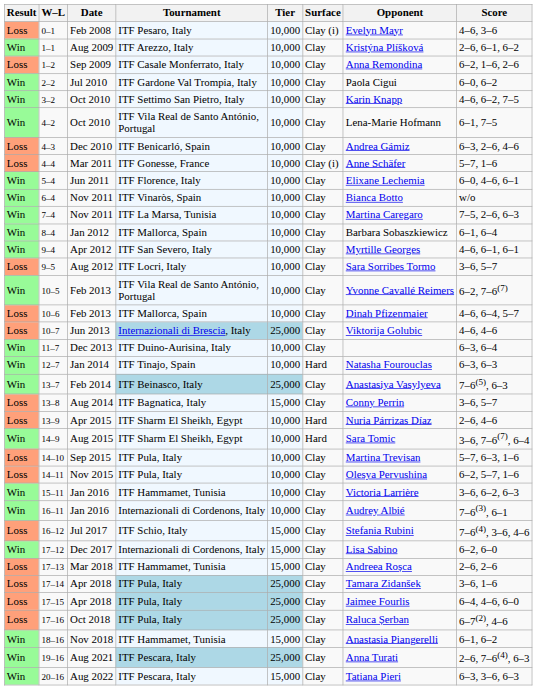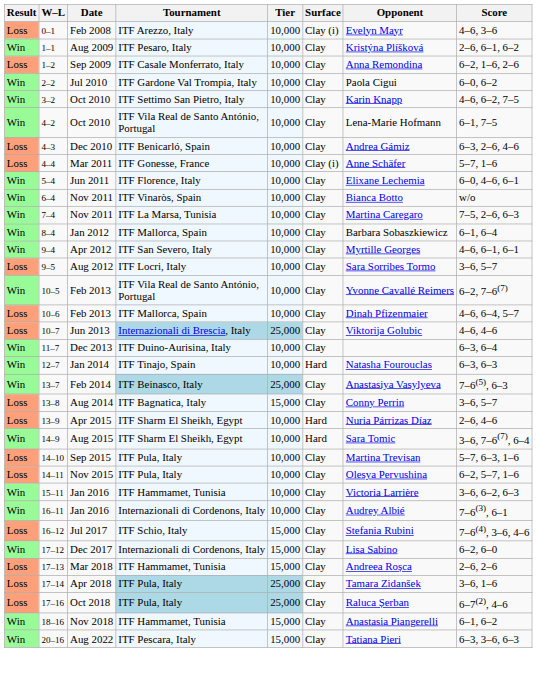 <table class="sortable wikitable">
 <tr>
 <th>Result</th>
 <th class="unsortable">W–L</th>
 <th>Date</th>
 <th>Tournament</th>
 <th>Tier</th>
 <th>Surface</th>
 <th>Opponent</th>
 <th class="unsortable">Score</th>
 </tr>
 <tr>
 <td bgcolor=FFA07A>Loss</td>
 <td><small>0–1</small></td>
 <td>Feb 2008</td>
-<td style="background:#f0f8ff;">ITF Pesaro, Italy</td>
+<td style="background:#f0f8ff;">ITF Arezzo, Italy</td>
 <td style="background:#f0f8ff;">10,000</td>
 <td>Clay (i)</td>
 <td> <a href='#'>Evelyn Mayr</a></td>
 <td>4–6, 3–6</td>
 </tr>
 <tr>
 <td bgcolor=98FB98>Win</td>
 <td><small>1–1</small></td>
 <td>Aug 2009</td>
-<td style="background:#f0f8ff;">ITF Arezzo, Italy</td>
+<td style="background:#f0f8ff;">ITF Pesaro, Italy</td>
 <td style="background:#f0f8ff;">10,000</td>
 <td>Clay</td>
 <td> <a href='#'>Kristýna Plíšková</a></td>
 <td>2–6, 6–1, 6–2</td>
 </tr>
 <tr>
 <td bgcolor=FFA07A>Loss</td>
 <td><small>1–2</small></td>
 <td>Sep 2009</td>
 <td style="background:#f0f8ff;">ITF Casale Monferrato, Italy</td>
 <td style="background:#f0f8ff;">10,000</td>
 <td>Clay</td>
 <td> <a href='#'>Anna Remondina</a></td>
 <td>6–2, 1–6, 2–6</td>
 </tr>
 <tr>
 <td bgcolor=98FB98>Win</td>
 <td><small>2–2</small></td>
 <td>Jul 2010</td>
 <td style="background:#f0f8ff;">ITF Gardone Val Trompia, Italy</td>
 <td style="background:#f0f8ff;">10,000</td>
 <td>Clay</td>
 <td> Paola Cigui</td>
 <td>6–0, 6–2</td>
 </tr>
 <tr>
 <td bgcolor=98FB98>Win</td>
 <td><small>3–2</small></td>
 <td>Oct 2010</td>
 <td style="background:#f0f8ff;">ITF Settimo San Pietro, Italy</td>
 <td style="background:#f0f8ff;">10,000</td>
 <td>Clay</td>
 <td> <a href='#'>Karin Knapp</a></td>
 <td>4–6, 6–2, 7–5</td>
 </tr>
 <tr>
 <td bgcolor=98FB98>Win</td>
 <td><small>4–2</small></td>
 <td>Oct 2010</td>
 <td style="background:#f0f8ff;">ITF Vila Real de Santo António, <br>Portugal</td>
 <td style="background:#f0f8ff;">10,000</td>
 <td>Clay</td>
 <td> Lena-Marie Hofmann</td>
 <td>6–1, 7–5</td>
 </tr>
 <tr>
 <td bgcolor=FFA07A>Loss</td>
 <td><small>4–3</small></td>
 <td>Dec 2010</td>
 <td style="background:#f0f8ff;">ITF Benicarló, Spain</td>
 <td style="background:#f0f8ff;">10,000</td>
 <td>Clay</td>
 <td> <a href='#'>Andrea Gámiz</a></td>
 <td>6–3, 2–6, 4–6</td>
 </tr>
 <tr>
 <td bgcolor=FFA07A>Loss</td>
 <td><small>4–4</small></td>
 <td>Mar 2011</td>
 <td style="background:#f0f8ff;">ITF Gonesse, France</td>
 <td style="background:#f0f8ff;">10,000</td>
 <td>Clay (i)</td>
 <td> <a href='#'>Anne Schäfer</a></td>
 <td>5–7, 1–6</td>
 </tr>
 <tr>
 <td bgcolor=98FB98>Win</td>
 <td><small>5–4</small></td>
 <td>Jun 2011</td>
 <td style="background:#f0f8ff;">ITF Florence, Italy</td>
 <td style="background:#f0f8ff;">10,000</td>
 <td>Clay</td>
 <td> <a href='#'>Elixane Lechemia</a></td>
 <td>6–0, 4–6, 6–1</td>
 </tr>
 <tr>
 <td bgcolor=98FB98>Win</td>
 <td><small>6–4</small></td>
 <td>Nov 2011</td>
 <td style="background:#f0f8ff;">ITF Vinaròs, Spain</td>
 <td style="background:#f0f8ff;">10,000</td>
 <td>Clay</td>
 <td> <a href='#'>Bianca Botto</a></td>
 <td>w/o</td>
 </tr>
 <tr>
 <td bgcolor=98FB98>Win</td>
 <td><small>7–4</small></td>
 <td>Nov 2011</td>
 <td style="background:#f0f8ff;">ITF La Marsa, Tunisia</td>
 <td style="background:#f0f8ff;">10,000</td>
 <td>Clay</td>
 <td> <a href='#'>Martina Caregaro</a></td>
 <td>7–5, 2–6, 6–3</td>
 </tr>
 <tr>
 <td bgcolor=98FB98>Win</td>
 <td><small>8–4</small></td>
 <td>Jan 2012</td>
 <td style="background:#f0f8ff;">ITF Mallorca, Spain</td>
 <td style="background:#f0f8ff;">10,000</td>
 <td>Clay</td>
 <td> Barbara Sobaszkiewicz</td>
 <td>6–1, 6–4</td>
 </tr>
 <tr>
 <td bgcolor=98FB98>Win</td>
 <td><small>9–4</small></td>
 <td>Apr 2012</td>
 <td style="background:#f0f8ff;">ITF San Severo, Italy</td>
 <td style="background:#f0f8ff;">10,000</td>
 <td>Clay</td>
 <td> <a href='#'>Myrtille Georges</a></td>
 <td>4–6, 6–1, 6–1</td>
 </tr>
 <tr>
 <td bgcolor=FFA07A>Loss</td>
 <td><small>9–5</small></td>
 <td>Aug 2012</td>
 <td style="background:#f0f8ff;">ITF Locri, Italy</td>
 <td style="background:#f0f8ff;">10,000</td>
 <td>Clay</td>
 <td> <a href='#'>Sara Sorribes Tormo</a></td>
 <td>3–6, 5–7</td>
 </tr>
 <tr>
 <td bgcolor=98FB98>Win</td>
 <td><small>10–5</small></td>
 <td>Feb 2013</td>
 <td style="background:#f0f8ff;">ITF Vila Real de Santo António, <br>Portugal</td>
 <td style="background:#f0f8ff;">10,000</td>
 <td>Clay</td>
 <td> <a href='#'>Yvonne Cavallé Reimers</a></td>
 <td>6–2, 7–6<sup>(7)</sup></td>
 </tr>
 <tr>
 <td bgcolor=FFA07A>Loss</td>
 <td><small>10–6</small></td>
 <td>Feb 2013</td>
 <td style="background:#f0f8ff;">ITF Mallorca, Spain</td>
 <td style="background:#f0f8ff;">10,000</td>
 <td>Clay</td>
 <td> <a href='#'>Dinah Pfizenmaier</a></td>
 <td>4–6, 6–4, 5–7</td>
 </tr>
 <tr>
 <td bgcolor=FFA07A>Loss</td>
 <td><small>10–7</small></td>
 <td>Jun 2013</td>
 <td style="background:lightblue;"><a href='#'>Internazionali di Brescia</a>, Italy</td>
 <td style="background:lightblue;">25,000</td>
 <td>Clay</td>
 <td> <a href='#'>Viktorija Golubic</a></td>
 <td>4–6, 4–6</td>
 </tr>
 <tr>
 <td bgcolor=98FB98>Win</td>
 <td><small>11–7</small></td>
 <td>Dec 2013</td>
 <td style="background:#f0f8ff;">ITF Duino-Aurisina, Italy</td>
 <td style="background:#f0f8ff;">10,000</td>
 <td>Clay</td>
 <td></td>
 <td>6–3, 6–4</td>
 </tr>
 <tr>
 <td bgcolor=98FB98>Win</td>
 <td><small>12–7</small></td>
 <td>Jan 2014</td>
 <td style="background:#f0f8ff;">ITF Tinajo, Spain</td>
 <td style="background:#f0f8ff;">10,000</td>
 <td>Hard</td>
 <td> <a href='#'>Natasha Fourouclas</a></td>
 <td>6–3, 6–3</td>
 </tr>
 <tr>
 <td bgcolor=98FB98>Win</td>
 <td><small>13–7</small></td>
 <td>Feb 2014</td>
 <td bgcolor=lightblue>ITF Beinasco, Italy</td>
 <td bgcolor=lightblue>25,000</td>
 <td>Clay</td>
 <td> <a href='#'>Anastasiya Vasylyeva</a></td>
 <td>7–6<sup>(5)</sup>, 6–3</td>
 </tr>
 <tr>
 <td bgcolor=FFA07A>Loss</td>
 <td><small>13–8</small></td>
 <td>Aug 2014</td>
 <td style="background:#f0f8ff;">ITF Bagnatica, Italy</td>
 <td style="background:#f0f8ff;">15,000</td>
 <td>Clay</td>
 <td> <a href='#'>Conny Perrin</a></td>
 <td>3–6, 5–7</td>
 </tr>
 <tr>
 <td bgcolor=FFA07A>Loss</td>
 <td><small>13–9</small></td>
 <td>Apr 2015</td>
 <td bgcolor=f0f8ff>ITF Sharm El Sheikh, Egypt</td>
 <td bgcolor=f0f8ff>10,000</td>
 <td>Hard</td>
 <td> <a href='#'>Nuria Párrizas Díaz</a></td>
 <td>2–6, 4–6</td>
 </tr>
 <tr>
 <td bgcolor=98FB98>Win</td>
 <td><small>14–9</small></td>
 <td>Aug 2015</td>
 <td style="background:#f0f8ff;">ITF Sharm El Sheikh, Egypt</td>
 <td style="background:#f0f8ff;">10,000</td>
 <td>Hard</td>
 <td> <a href='#'>Sara Tomic</a></td>
 <td>3–6, 7–6<sup>(7)</sup>, 6–4</td>
 </tr>
 <tr>
 <td bgcolor=FFA07A>Loss</td>
 <td><small>14–10</small></td>
 <td>Sep 2015</td>
 <td style="background:#f0f8ff;">ITF Pula, Italy</td>
 <td style="background:#f0f8ff;">10,000</td>
 <td>Clay</td>
 <td> <a href='#'>Martina Trevisan</a></td>
 <td>5–7, 6–3, 1–6</td>
 </tr>
 <tr>
 <td bgcolor=FFA07A>Loss</td>
 <td><small>14–11</small></td>
 <td>Nov 2015</td>
 <td style="background:#f0f8ff;">ITF Pula, Italy</td>
 <td style="background:#f0f8ff;">10,000</td>
 <td>Clay</td>
 <td> <a href='#'>Olesya Pervushina</a></td>
 <td>6–2, 5–7, 1–6</td>
 </tr>
 <tr>
 <td bgcolor=98FB98>Win</td>
 <td><small>15–11</small></td>
 <td>Jan 2016</td>
 <td style="background:#f0f8ff;">ITF Hammamet, Tunisia</td>
 <td style="background:#f0f8ff;">10,000</td>
 <td>Clay</td>
 <td> <a href='#'>Victoria Larrière</a></td>
 <td>3–6, 6–2, 6–3</td>
 </tr>
 <tr>
 <td bgcolor=98FB98>Win</td>
 <td><small>16–11</small></td>
 <td>Jan 2016</td>
 <td style="background:#f0f8ff;">Internazionali di Cordenons, Italy</td>
 <td style="background:#f0f8ff;">10,000</td>
 <td>Clay</td>
 <td> <a href='#'>Audrey Albié</a></td>
 <td>7–6<sup>(3)</sup>, 6–1</td>
 </tr>
 <tr>
 <td bgcolor=FFA07A>Loss</td>
 <td><small>16–12</small></td>
 <td>Jul 2017</td>
 <td style="background:#f0f8ff;">ITF Schio, Italy</td>
 <td style="background:#f0f8ff;">15,000</td>
 <td>Clay</td>
 <td> <a href='#'>Stefania Rubini</a></td>
 <td>7–6<sup>(4)</sup>, 3–6, 4–6</td>
 </tr>
 <tr>
 <td bgcolor=98FB98>Win</td>
 <td><small>17–12</small></td>
 <td>Dec 2017</td>
 <td style="background:#f0f8ff;">Internazionali di Cordenons, Italy</td>
 <td style="background:#f0f8ff;">15,000</td>
 <td>Clay</td>
 <td> <a href='#'>Lisa Sabino</a></td>
 <td>6–2, 6–0</td>
 </tr>
 <tr>
 <td bgcolor=FFA07A>Loss</td>
 <td><small>17–13</small></td>
 <td>Mar 2018</td>
 <td style="background:#f0f8ff;">ITF Hammamet, Tunisia</td>
 <td style="background:#f0f8ff;">15,000</td>
 <td>Clay</td>
 <td> <a href='#'>Andreea Roșca</a></td>
 <td>2–6, 2–6</td>
 </tr>
 <tr>
 <td bgcolor=FFA07A>Loss</td>
 <td><small>17–14</small></td>
 <td>Apr 2018</td>
 <td bgcolor=lightblue>ITF Pula, Italy</td>
 <td bgcolor=lightblue>25,000</td>
 <td>Clay</td>
 <td> <a href='#'>Tamara Zidanšek</a></td>
 <td>3–6, 1–6</td>
 </tr>
 <tr>
 <td bgcolor=FFA07A>Loss</td>
-<td><small>17–15</small></td>
-<td>Apr 2018</td>
-<td bgcolor=lightblue>ITF Pula, Italy</td>
-<td bgcolor=lightblue>25,000</td>
-<td>Clay</td>
-<td> <a href='#'>Jaimee Fourlis</a></td>
-<td>6–4, 4–6, 6–0</td>
-</tr>
-<tr>
-<td bgcolor=FFA07A>Loss</td>
 <td><small>17–16</small></td>
 <td>Oct 2018</td>
 <td bgcolor=lightblue>ITF Pula, Italy</td>
 <td bgcolor=lightblue>25,000</td>
 <td>Clay</td>
 <td> <a href='#'>Raluca Șerban</a></td>
 <td>6–7<sup>(2)</sup>, 4–6</td>
 </tr>
 <tr>
 <td bgcolor=98FB98>Win</td>
 <td><small>18–16</small></td>
 <td>Nov 2018</td>
 <td style="background:#f0f8ff;">ITF Hammamet, Tunisia</td>
 <td style="background:#f0f8ff;">15,000</td>
 <td>Clay</td>
 <td> <a href='#'>Anastasia Piangerelli</a></td>
 <td>6–1, 6–2</td>
 </tr>
 <tr>
 <td bgcolor=98FB98>Win</td>
-<td><small>19–16</small></td>
-<td>Aug 2021</td>
-<td bgcolor=lightblue>ITF Pescara, Italy</td>
-<td bgcolor=lightblue>25,000</td>
-<td>Clay</td>
-<td> <a href='#'>Anna Turati</a></td>
-<td>2–6, 7–6<sup>(4)</sup>, 6–3</td>
-</tr>
-<tr>
-<td bgcolor=98FB98>Win</td>
 <td><small>20–16</small></td>
 <td>Aug 2022</td>
 <td style="background:#f0f8ff;">ITF Pescara, Italy</td>
 <td style="background:#f0f8ff;">15,000</td>
 <td>Clay</td>
 <td> <a href='#'>Tatiana Pieri</a></td>
 <td>6–3, 3–6, 6–3</td>
 </tr>
 </table>
